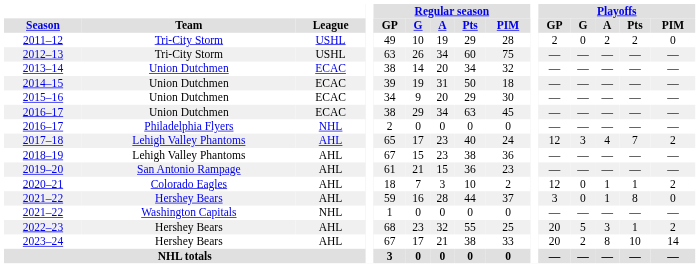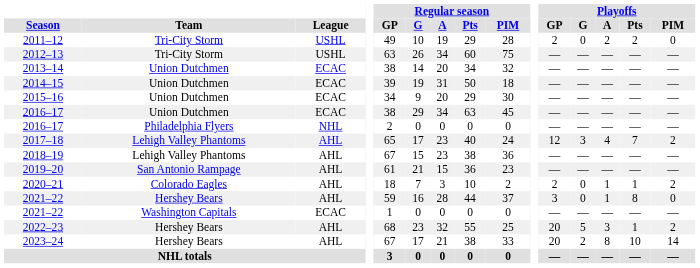 <table border="0" cellpadding="1" cellspacing="0" style="text-align:center; width:60em;">
 <tr style="background:#e0e0e0;">
 <th colspan="3" bgcolor="#ffffff"> </th>
 <th rowspan="99" bgcolor="#ffffff"> </th>
 <th colspan="5"><a href='#'>Regular season</a></th>
 <th rowspan="99" bgcolor="#ffffff"> </th>
 <th colspan="5"><a href='#'>Playoffs</a></th>
 </tr>
 <tr style="background:#e0e0e0;">
 <th><a href='#'>Season</a></th>
 <th>Team</th>
 <th>League</th>
 <th>GP</th>
 <th><a href='#'>G</a></th>
 <th><a href='#'>A</a></th>
 <th><a href='#'>Pts</a></th>
 <th><a href='#'>PIM</a></th>
 <th>GP</th>
 <th>G</th>
 <th>A</th>
 <th>Pts</th>
 <th>PIM</th>
 </tr>
 <tr>
 <td><a href='#'>2011–12</a></td>
 <td><a href='#'>Tri-City Storm</a></td>
 <td><a href='#'>USHL</a></td>
 <td>49</td>
 <td>10</td>
 <td>19</td>
 <td>29</td>
 <td>28</td>
 <td>2</td>
 <td>0</td>
 <td>2</td>
 <td>2</td>
 <td>0</td>
 </tr>
 <tr bgcolor="#f0f0f0">
 <td><a href='#'>2012–13</a></td>
 <td>Tri-City Storm</td>
 <td>USHL</td>
 <td>63</td>
 <td>26</td>
 <td>34</td>
 <td>60</td>
 <td>75</td>
 <td>—</td>
 <td>—</td>
 <td>—</td>
 <td>—</td>
 <td>—</td>
 </tr>
 <tr>
 <td><a href='#'>2013–14</a></td>
 <td><a href='#'>Union Dutchmen</a></td>
 <td><a href='#'>ECAC</a></td>
 <td>38</td>
 <td>14</td>
 <td>20</td>
 <td>34</td>
 <td>32</td>
 <td>—</td>
 <td>—</td>
 <td>—</td>
 <td>—</td>
 <td>—</td>
 </tr>
 <tr bgcolor="#f0f0f0">
 <td><a href='#'>2014–15</a></td>
 <td>Union Dutchmen</td>
 <td>ECAC</td>
 <td>39</td>
 <td>19</td>
 <td>31</td>
 <td>50</td>
 <td>18</td>
 <td>—</td>
 <td>—</td>
 <td>—</td>
 <td>—</td>
 <td>—</td>
 </tr>
 <tr>
 <td><a href='#'>2015–16</a></td>
 <td>Union Dutchmen</td>
 <td>ECAC</td>
 <td>34</td>
 <td>9</td>
 <td>20</td>
 <td>29</td>
 <td>30</td>
 <td>—</td>
 <td>—</td>
 <td>—</td>
 <td>—</td>
 <td>—</td>
 </tr>
 <tr bgcolor="#f0f0f0">
 <td><a href='#'>2016–17</a></td>
 <td>Union Dutchmen</td>
 <td>ECAC</td>
 <td>38</td>
 <td>29</td>
 <td>34</td>
 <td>63</td>
 <td>45</td>
 <td>—</td>
 <td>—</td>
 <td>—</td>
 <td>—</td>
 <td>—</td>
 </tr>
 <tr>
 <td><a href='#'>2016–17</a></td>
 <td><a href='#'>Philadelphia Flyers</a></td>
 <td><a href='#'>NHL</a></td>
 <td>2</td>
 <td>0</td>
 <td>0</td>
 <td>0</td>
 <td>0</td>
 <td>—</td>
 <td>—</td>
 <td>—</td>
 <td>—</td>
 <td>—</td>
 </tr>
 <tr bgcolor="#f0f0f0">
 <td><a href='#'>2017–18</a></td>
 <td><a href='#'>Lehigh Valley Phantoms</a></td>
 <td><a href='#'>AHL</a></td>
 <td>65</td>
 <td>17</td>
 <td>23</td>
 <td>40</td>
 <td>24</td>
 <td>12</td>
 <td>3</td>
 <td>4</td>
 <td>7</td>
 <td>2</td>
 </tr>
 <tr>
 <td><a href='#'>2018–19</a></td>
 <td>Lehigh Valley Phantoms</td>
 <td>AHL</td>
 <td>67</td>
 <td>15</td>
 <td>23</td>
 <td>38</td>
 <td>36</td>
 <td>—</td>
 <td>—</td>
 <td>—</td>
 <td>—</td>
 <td>—</td>
 </tr>
 <tr bgcolor="#f0f0f0">
 <td><a href='#'>2019–20</a></td>
 <td><a href='#'>San Antonio Rampage</a></td>
 <td>AHL</td>
 <td>61</td>
 <td>21</td>
 <td>15</td>
 <td>36</td>
 <td>23</td>
 <td>—</td>
 <td>—</td>
 <td>—</td>
 <td>—</td>
 <td>—</td>
 </tr>
 <tr>
 <td><a href='#'>2020–21</a></td>
 <td><a href='#'>Colorado Eagles</a></td>
 <td>AHL</td>
 <td>18</td>
 <td>7</td>
 <td>3</td>
 <td>10</td>
 <td>2</td>
-<td>12</td>
+<td>2</td>
 <td>0</td>
 <td>1</td>
 <td>1</td>
 <td>2</td>
 </tr>
 <tr bgcolor="#f0f0f0">
 <td><a href='#'>2021–22</a></td>
 <td><a href='#'>Hershey Bears</a></td>
 <td>AHL</td>
 <td>59</td>
 <td>16</td>
 <td>28</td>
 <td>44</td>
 <td>37</td>
 <td>3</td>
 <td>0</td>
 <td>1</td>
 <td>8</td>
 <td>0</td>
 </tr>
 <tr>
 <td><a href='#'>2021–22</a></td>
 <td><a href='#'>Washington Capitals</a></td>
-<td>NHL</td>
+<td>ECAC</td>
 <td>1</td>
 <td>0</td>
 <td>0</td>
 <td>0</td>
 <td>0</td>
 <td>—</td>
 <td>—</td>
 <td>—</td>
 <td>—</td>
 <td>—</td>
 </tr>
 <tr bgcolor="#f0f0f0">
 <td><a href='#'>2022–23</a></td>
 <td>Hershey Bears</td>
 <td>AHL</td>
 <td>68</td>
 <td>23</td>
 <td>32</td>
 <td>55</td>
 <td>25</td>
 <td>20</td>
 <td>5</td>
 <td>3</td>
 <td>1</td>
 <td>2</td>
 </tr>
 <tr>
 <td><a href='#'>2023–24</a></td>
 <td>Hershey Bears</td>
 <td>AHL</td>
 <td>67</td>
 <td>17</td>
 <td>21</td>
 <td>38</td>
 <td>33</td>
 <td>20</td>
 <td>2</td>
 <td>8</td>
 <td>10</td>
 <td>14</td>
 </tr>
 <tr ALIGN="center" bgcolor="#e0e0e0">
 <th colspan="3">NHL totals</th>
 <th>3</th>
 <th>0</th>
 <th>0</th>
 <th>0</th>
 <th>0</th>
 <th>—</th>
 <th>—</th>
 <th>—</th>
 <th>—</th>
 <th>—</th>
 </tr>
 </table>
